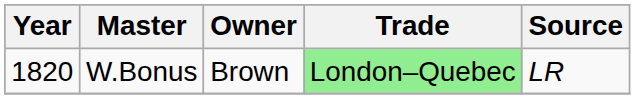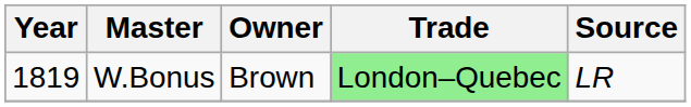 <table class=" wikitable">
 <tr>
 <th>Year</th>
 <th>Master</th>
 <th>Owner</th>
 <th>Trade</th>
 <th>Source</th>
 </tr>
 <tr>
-<td>1820</td>
+<td>1819</td>
 <td>W.Bonus</td>
 <td>Brown</td>
 <td style="background: lightgreen;">London–Quebec</td>
 <td><em>LR</em></td>
 </tr>
 <tr>
 </tr>
 </table>
